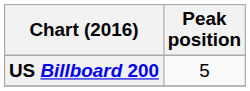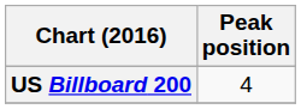 <table class="wikitable sortable plainrowheaders" style="text-align:center">
 <tr>
 <th scope="col">Chart (2016)</th>
 <th scope="col">Peak<br> position</th>
 </tr>
 <tr>
 </tr>
 <tr>
 <th scope="row">US <a href='#'><em>Billboard</em> 200</a></th>
-<td>5</td>
+<td>4</td>
 </tr>
 <tr>
 </tr>
 </table>
